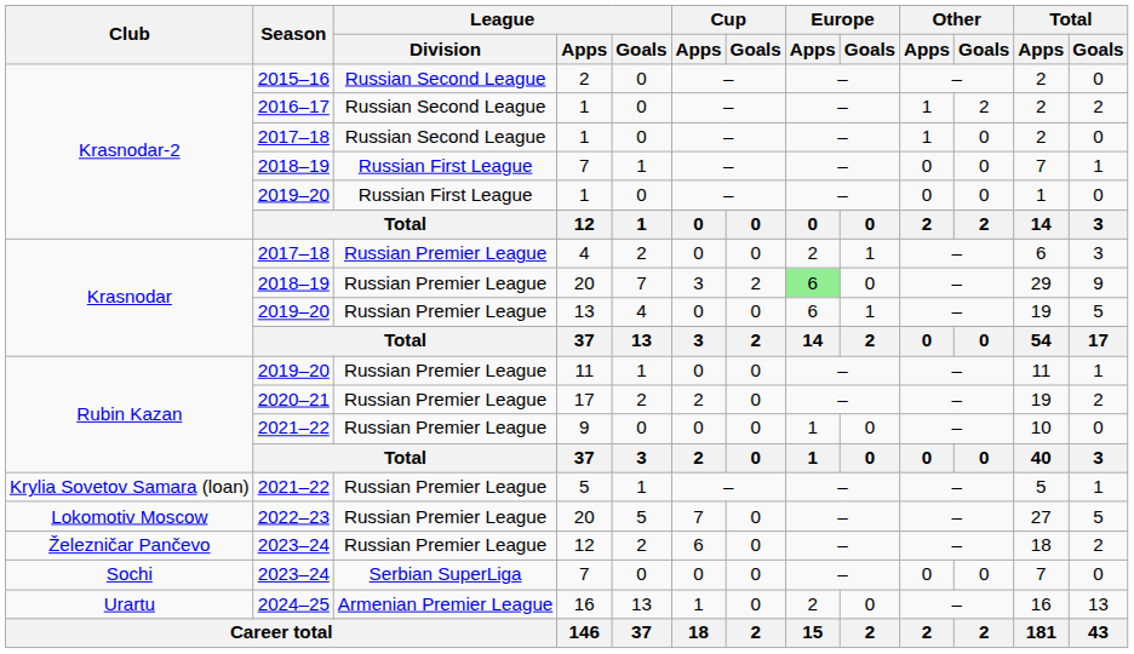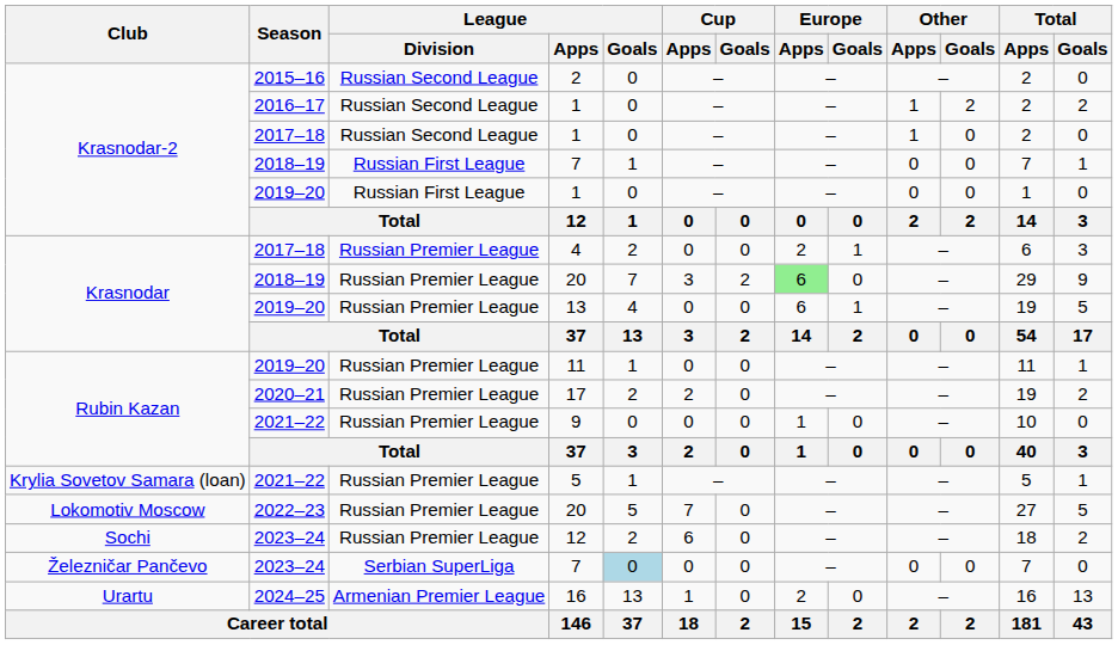 <table class="wikitable" style="text-align: center;">
 <tr>
 <th rowspan=2>Club</th>
 <th rowspan=2>Season</th>
 <th colspan=3>League</th>
 <th colspan=2>Cup</th>
 <th colspan=2>Europe</th>
 <th colspan=2>Other</th>
 <th colspan=2>Total</th>
 </tr>
 <tr>
 <th>Division</th>
 <th>Apps</th>
 <th>Goals</th>
 <th>Apps</th>
 <th>Goals</th>
 <th>Apps</th>
 <th>Goals</th>
 <th>Apps</th>
 <th>Goals</th>
 <th>Apps</th>
 <th>Goals</th>
 </tr>
 <tr>
 <td rowspan=6><a href='#'>Krasnodar-2</a></td>
 <td><a href='#'>2015–16</a></td>
 <td><a href='#'>Russian Second League</a></td>
 <td>2</td>
 <td>0</td>
 <td colspan=2>–</td>
 <td colspan=2>–</td>
 <td colspan=2>–</td>
 <td>2</td>
 <td>0</td>
 </tr>
 <tr>
 <td><a href='#'>2016–17</a></td>
 <td>Russian Second League</td>
 <td>1</td>
 <td>0</td>
 <td colspan=2>–</td>
 <td colspan=2>–</td>
 <td>1</td>
 <td>2</td>
 <td>2</td>
 <td>2</td>
 </tr>
 <tr>
 <td><a href='#'>2017–18</a></td>
 <td>Russian Second League</td>
 <td>1</td>
 <td>0</td>
 <td colspan=2>–</td>
 <td colspan=2>–</td>
 <td>1</td>
 <td>0</td>
 <td>2</td>
 <td>0</td>
 </tr>
 <tr>
 <td><a href='#'>2018–19</a></td>
 <td><a href='#'>Russian First League</a></td>
 <td>7</td>
 <td>1</td>
 <td colspan=2>–</td>
 <td colspan=2>–</td>
 <td>0</td>
 <td>0</td>
 <td>7</td>
 <td>1</td>
 </tr>
 <tr>
 <td><a href='#'>2019–20</a></td>
 <td>Russian First League</td>
 <td>1</td>
 <td>0</td>
 <td colspan=2>–</td>
 <td colspan=2>–</td>
 <td>0</td>
 <td>0</td>
 <td>1</td>
 <td>0</td>
 </tr>
 <tr>
 <th colspan=2>Total</th>
 <th>12</th>
 <th>1</th>
 <th>0</th>
 <th>0</th>
 <th>0</th>
 <th>0</th>
 <th>2</th>
 <th>2</th>
 <th>14</th>
 <th>3</th>
 </tr>
 <tr>
 <td rowspan=4><a href='#'>Krasnodar</a></td>
 <td><a href='#'>2017–18</a></td>
 <td><a href='#'>Russian Premier League</a></td>
 <td>4</td>
 <td>2</td>
 <td>0</td>
 <td>0</td>
 <td>2</td>
 <td>1</td>
 <td colspan=2>–</td>
 <td>6</td>
 <td>3</td>
 </tr>
 <tr>
 <td><a href='#'>2018–19</a></td>
 <td>Russian Premier League</td>
 <td>20</td>
 <td>7</td>
 <td>3</td>
 <td>2</td>
 <td style="background: lightgreen;">6</td>
 <td>0</td>
 <td colspan=2>–</td>
 <td>29</td>
 <td>9</td>
 </tr>
 <tr>
 <td><a href='#'>2019–20</a></td>
 <td>Russian Premier League</td>
 <td>13</td>
 <td>4</td>
 <td>0</td>
 <td>0</td>
 <td>6</td>
 <td>1</td>
 <td colspan=2>–</td>
 <td>19</td>
 <td>5</td>
 </tr>
 <tr>
 <th colspan=2>Total</th>
 <th>37</th>
 <th>13</th>
 <th>3</th>
 <th>2</th>
 <th>14</th>
 <th>2</th>
 <th>0</th>
 <th>0</th>
 <th>54</th>
 <th>17</th>
 </tr>
 <tr>
 <td rowspan=4><a href='#'>Rubin Kazan</a></td>
 <td><a href='#'>2019–20</a></td>
 <td>Russian Premier League</td>
 <td>11</td>
 <td>1</td>
 <td>0</td>
 <td>0</td>
 <td colspan=2>–</td>
 <td colspan=2>–</td>
 <td>11</td>
 <td>1</td>
 </tr>
 <tr>
 <td><a href='#'>2020–21</a></td>
 <td>Russian Premier League</td>
 <td>17</td>
 <td>2</td>
 <td>2</td>
 <td>0</td>
 <td colspan=2>–</td>
 <td colspan=2>–</td>
 <td>19</td>
 <td>2</td>
 </tr>
 <tr>
 <td><a href='#'>2021–22</a></td>
 <td>Russian Premier League</td>
 <td>9</td>
 <td>0</td>
 <td>0</td>
 <td>0</td>
 <td>1</td>
 <td>0</td>
 <td colspan=2>–</td>
 <td>10</td>
 <td>0</td>
 </tr>
 <tr>
 <th colspan=2>Total</th>
 <th>37</th>
 <th>3</th>
 <th>2</th>
 <th>0</th>
 <th>1</th>
 <th>0</th>
 <th>0</th>
 <th>0</th>
 <th>40</th>
 <th>3</th>
 </tr>
 <tr>
 <td><a href='#'>Krylia Sovetov Samara</a> (loan)</td>
 <td><a href='#'>2021–22</a></td>
 <td>Russian Premier League</td>
 <td>5</td>
 <td>1</td>
 <td colspan=2>–</td>
 <td colspan=2>–</td>
 <td colspan=2>–</td>
 <td>5</td>
 <td>1</td>
 </tr>
 <tr>
 <td><a href='#'>Lokomotiv Moscow</a></td>
 <td><a href='#'>2022–23</a></td>
 <td>Russian Premier League</td>
 <td>20</td>
 <td>5</td>
 <td>7</td>
 <td>0</td>
 <td colspan=2>–</td>
 <td colspan=2>–</td>
 <td>27</td>
 <td>5</td>
 </tr>
 <tr>
-<td><a href='#'>Železničar Pančevo</a></td>
+<td><a href='#'>Sochi</a></td>
 <td><a href='#'>2023–24</a></td>
 <td>Russian Premier League</td>
 <td>12</td>
 <td>2</td>
 <td>6</td>
 <td>0</td>
 <td colspan=2>–</td>
 <td colspan=2>–</td>
 <td>18</td>
 <td>2</td>
 </tr>
 <tr>
-<td><a href='#'>Sochi</a></td>
+<td><a href='#'>Železničar Pančevo</a></td>
 <td><a href='#'>2023–24</a></td>
 <td><a href='#'>Serbian SuperLiga</a></td>
 <td>7</td>
-<td>0</td>
+<td style="background: lightblue;">0</td>
 <td>0</td>
 <td>0</td>
 <td colspan=2>–</td>
 <td>0</td>
 <td>0</td>
 <td>7</td>
 <td>0</td>
 </tr>
 <tr>
 <td><a href='#'>Urartu</a></td>
 <td><a href='#'>2024–25</a></td>
 <td><a href='#'>Armenian Premier League</a></td>
 <td>16</td>
 <td>13</td>
 <td>1</td>
 <td>0</td>
 <td>2</td>
 <td>0</td>
 <td colspan=2>–</td>
 <td>16</td>
 <td>13</td>
 </tr>
 <tr>
 <th colspan=3>Career total</th>
 <th>146</th>
 <th>37</th>
 <th>18</th>
 <th>2</th>
 <th>15</th>
 <th>2</th>
 <th>2</th>
 <th>2</th>
 <th>181</th>
 <th>43</th>
 </tr>
 </table>
